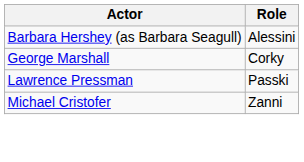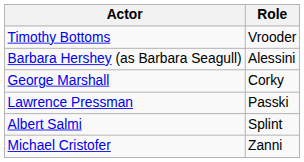 <table class="wikitable">
 <tr>
 <th>Actor</th>
 <th>Role</th>
+</tr>
+<tr>
+<td><a href='#'>Timothy Bottoms</a></td>
+<td>Vrooder</td>
 </tr>
 <tr>
 <td><a href='#'>Barbara Hershey</a> (as Barbara Seagull)</td>
 <td>Alessini</td>
 </tr>
 <tr>
 <td><a href='#'>George Marshall</a></td>
 <td>Corky</td>
 </tr>
 <tr>
 <td><a href='#'>Lawrence Pressman</a></td>
 <td>Passki</td>
 </tr>
 <tr>
+<td><a href='#'>Albert Salmi</a></td>
+<td>Splint</td>
+</tr>
+<tr>
 <td><a href='#'>Michael Cristofer</a></td>
 <td>Zanni</td>
 </tr>
 </table>
